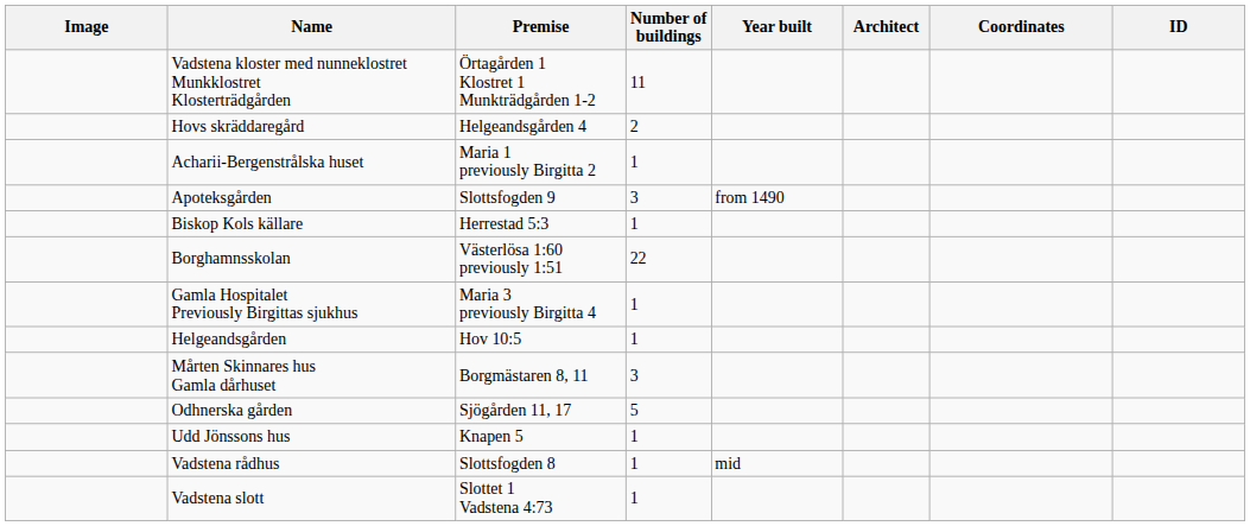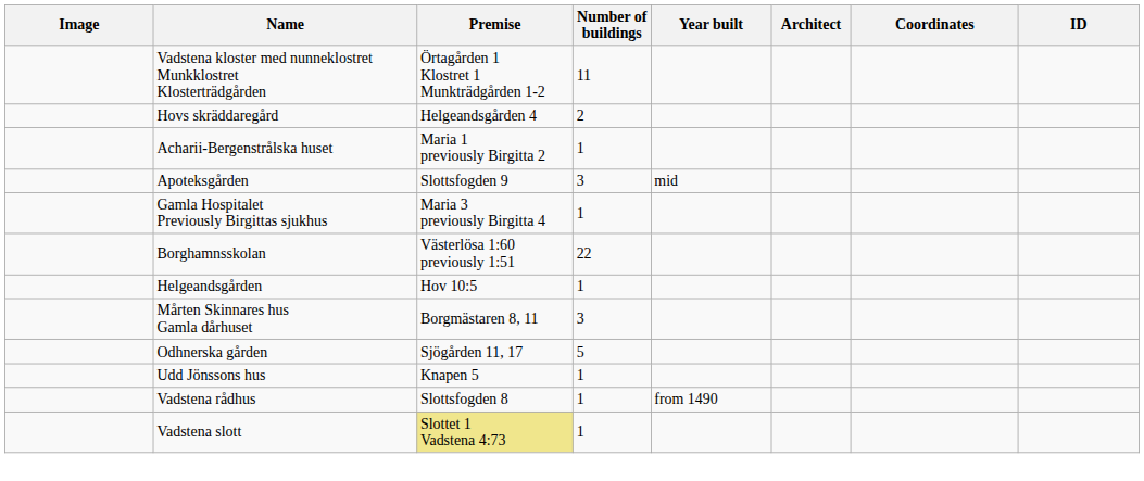 <table class="wikitable" width="95%">
 <tr>
 <th width="150">Image</th>
 <th>Name</th>
 <th>Premise</th>
 <th width="75">Number of<br>buildings</th>
 <th width="120">Year built</th>
 <th>Architect</th>
 <th width="170">Coordinates</th>
 <th width="120">ID</th>
 </tr>
 <tr>
 <td></td>
 <td>Vadstena kloster med nunneklostret<br>Munkklostret<br>Klosterträdgården</td>
 <td>Örtagården 1<br>Klostret 1<br>Munkträdgården 1-2</td>
 <td>11</td>
 <td></td>
 <td></td>
 <td></td>
 <td></td>
 </tr>
 <tr>
 <td></td>
 <td>Hovs skräddaregård</td>
 <td>Helgeandsgården 4</td>
 <td>2</td>
 <td></td>
 <td></td>
 <td></td>
 <td></td>
 </tr>
 <tr>
 <td></td>
 <td>Acharii-Bergenstrålska huset</td>
 <td>Maria 1<br>previously Birgitta 2</td>
 <td>1</td>
 <td></td>
 <td></td>
 <td></td>
 <td></td>
 </tr>
 <tr>
 <td></td>
 <td>Apoteksgården</td>
 <td>Slottsfogden 9</td>
 <td>3</td>
-<td>from 1490</td>
+<td>mid </td>
 <td></td>
 <td></td>
 <td></td>
 </tr>
 <tr>
 <td></td>
-<td>Biskop Kols källare</td>
-<td>Herrestad 5:3</td>
+<td Vadstena hospital>Gamla Hospitalet<br>Previously Birgittas sjukhus</td>
+<td>Maria 3<br>previously Birgitta 4</td>
 <td>1</td>
 <td></td>
 <td></td>
 <td></td>
 <td></td>
 </tr>
 <tr>
 <td></td>
 <td>Borghamnsskolan</td>
 <td>Västerlösa 1:60<br>previously 1:51</td>
 <td>22</td>
-<td></td>
-<td></td>
-<td></td>
-<td></td>
-</tr>
-<tr>
-<td></td>
-<td Vadstena hospital>Gamla Hospitalet<br>Previously Birgittas sjukhus</td>
-<td>Maria 3<br>previously Birgitta 4</td>
-<td>1</td>
 <td></td>
 <td></td>
 <td></td>
 <td></td>
 </tr>
 <tr>
 <td></td>
 <td>Helgeandsgården</td>
 <td>Hov 10:5</td>
 <td>1</td>
 <td></td>
 <td></td>
 <td></td>
 <td></td>
 </tr>
 <tr>
 <td></td>
 <td>Mårten Skinnares hus<br>Gamla dårhuset</td>
 <td>Borgmästaren 8, 11</td>
 <td>3</td>
 <td></td>
 <td></td>
 <td></td>
 <td></td>
 </tr>
 <tr>
 <td></td>
 <td>Odhnerska gården</td>
 <td>Sjögården 11, 17</td>
 <td>5</td>
 <td></td>
 <td></td>
 <td></td>
 <td></td>
 </tr>
 <tr>
 <td></td>
 <td>Udd Jönssons hus</td>
 <td>Knapen 5</td>
 <td>1</td>
 <td></td>
 <td></td>
 <td></td>
 <td></td>
 </tr>
 <tr>
 <td></td>
 <td>Vadstena rådhus</td>
 <td>Slottsfogden 8</td>
 <td>1</td>
-<td>mid </td>
+<td>from 1490</td>
 <td></td>
 <td></td>
 <td></td>
 </tr>
 <tr>
 <td></td>
 <td>Vadstena slott</td>
-<td>Slottet 1<br>Vadstena 4:73</td>
+<td style="background: khaki;">Slottet 1<br>Vadstena 4:73</td>
 <td>1</td>
 <td></td>
 <td></td>
 <td></td>
 <td></td>
 </tr>
 </table>
